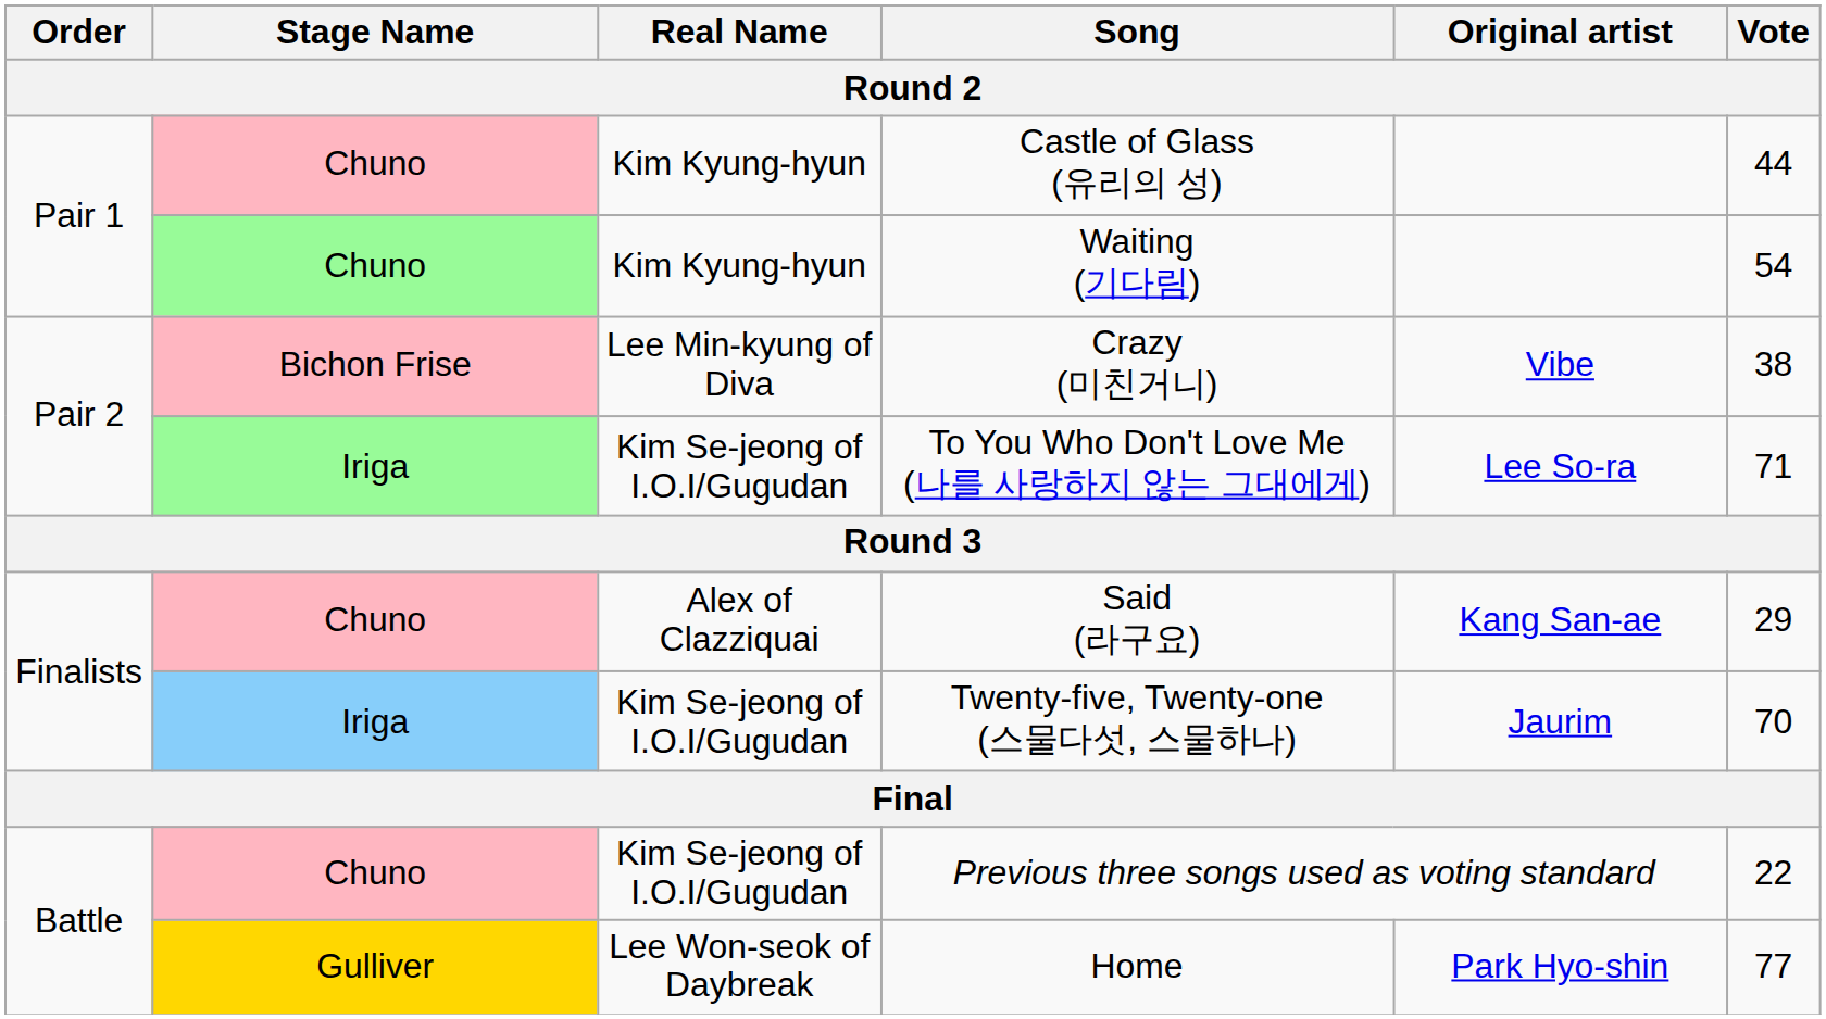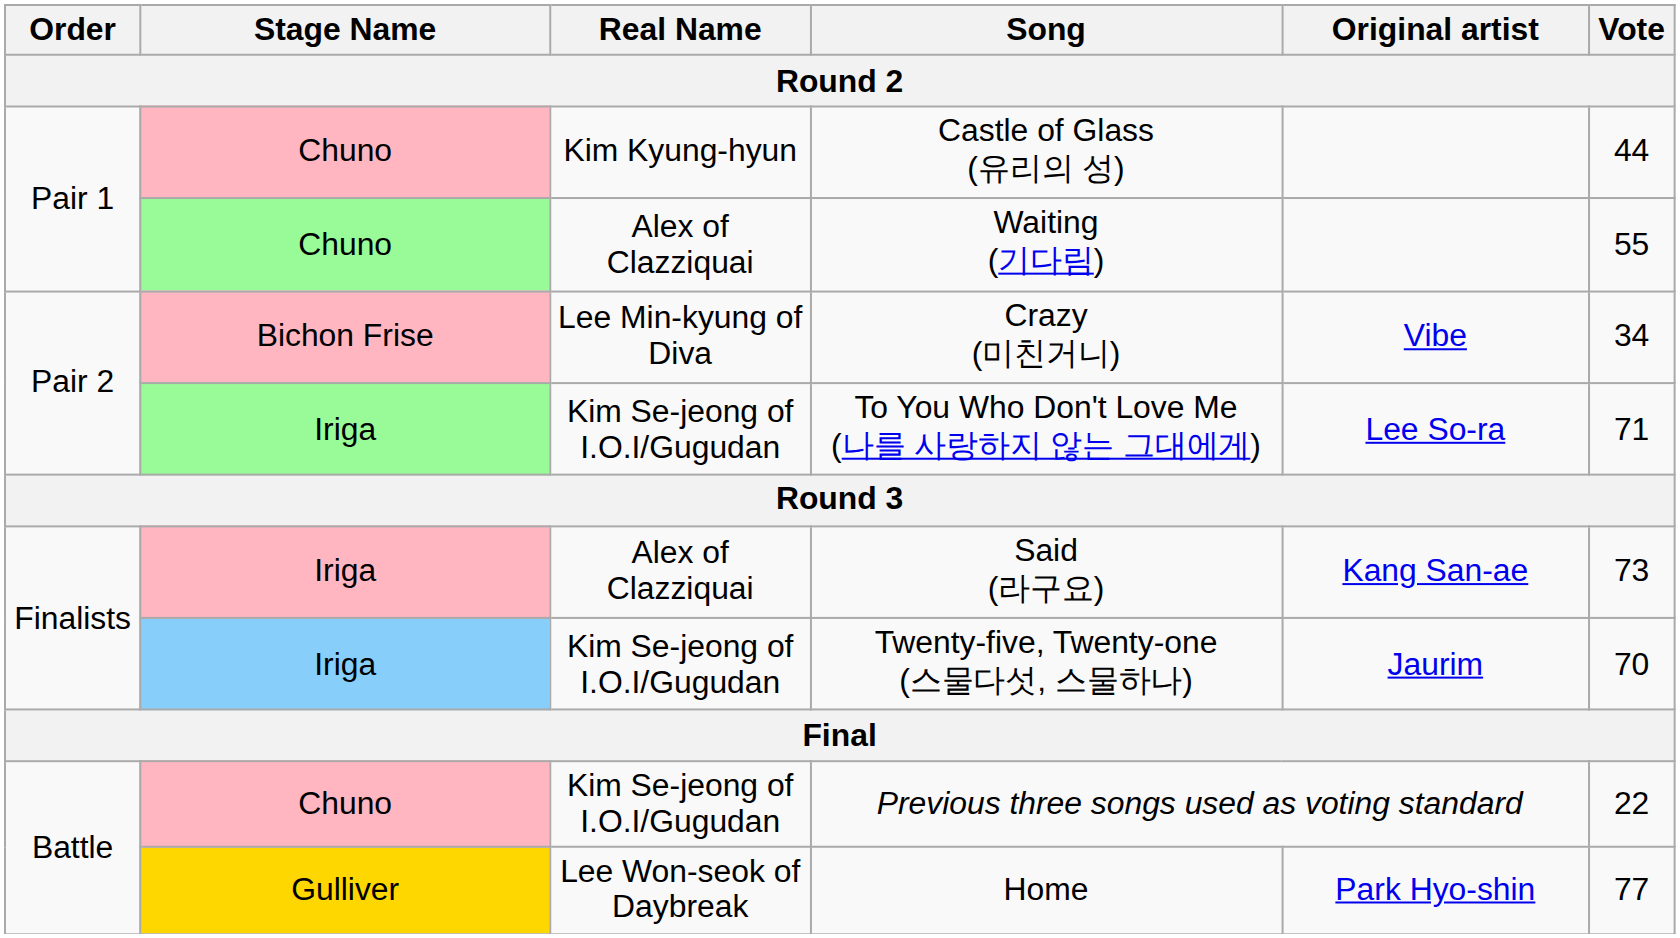 <table class="wikitable" style="text-align:center; width:95%;">
 <tr>
 <th style="width:1%;">Order</th>
 <th style="width:20%;">Stage Name</th>
 <th style="width:12%;">Real Name</th>
 <th style="width:23%;">Song</th>
 <th style="width:15%;">Original artist</th>
 <th style="width:1%;">Vote</th>
 </tr>
 <tr>
 <th colspan=6>Round 2</th>
 </tr>
 <tr>
 <td rowspan=2>Pair 1</td>
 <td bgcolor="lightpink">Chuno</td>
 <td>Kim Kyung-hyun</td>
 <td>Castle of Glass<br>(유리의 성)</td>
 <td></td>
 <td>44</td>
 </tr>
 <tr>
 <td bgcolor="palegreen">Chuno</td>
-<td>Kim Kyung-hyun</td>
+<td>Alex of Clazziquai</td>
 <td>Waiting <br>(<a href='#'>기다림</a>)</td>
 <td></td>
-<td>54</td>
+<td>55</td>
 </tr>
 <tr>
 <td rowspan=2>Pair 2</td>
 <td bgcolor="lightpink">Bichon Frise</td>
 <td>Lee Min-kyung of Diva</td>
 <td>Crazy<br>(미친거니)</td>
 <td><a href='#'>Vibe</a></td>
-<td>38</td>
+<td>34</td>
 </tr>
 <tr>
 <td bgcolor="palegreen">Iriga</td>
 <td>Kim Se-jeong of I.O.I/Gugudan</td>
 <td>To You Who Don't Love Me<br>(<a href='#'>나를 사랑하지 않는 그대에게</a>)</td>
 <td><a href='#'>Lee So-ra</a></td>
 <td>71</td>
 </tr>
 <tr>
 <th colspan=6>Round 3</th>
 </tr>
 <tr>
 <td rowspan=2>Finalists</td>
-<td bgcolor="lightpink">Chuno</td>
+<td bgcolor="lightpink">Iriga</td>
 <td>Alex of Clazziquai</td>
 <td>Said<br>(라구요)</td>
 <td><a href='#'>Kang San-ae</a></td>
-<td>29</td>
+<td>73</td>
 </tr>
 <tr>
 <td bgcolor="lightskyblue">Iriga</td>
 <td>Kim Se-jeong of I.O.I/Gugudan</td>
 <td>Twenty-five, Twenty-one<br>(스물다섯, 스물하나)</td>
 <td><a href='#'>Jaurim</a></td>
 <td>70</td>
 </tr>
 <tr>
 <th colspan=6>Final</th>
 </tr>
 <tr>
 <td rowspan=2>Battle</td>
 <td bgcolor="lightpink">Chuno</td>
 <td>Kim Se-jeong of I.O.I/Gugudan</td>
 <td colspan=2><em>Previous three songs used as voting standard</em></td>
 <td>22</td>
 </tr>
 <tr>
 <td bgcolor="gold">Gulliver</td>
 <td>Lee Won-seok of Daybreak</td>
 <td>Home</td>
 <td><a href='#'>Park Hyo-shin</a></td>
 <td>77</td>
 </tr>
 </table>
